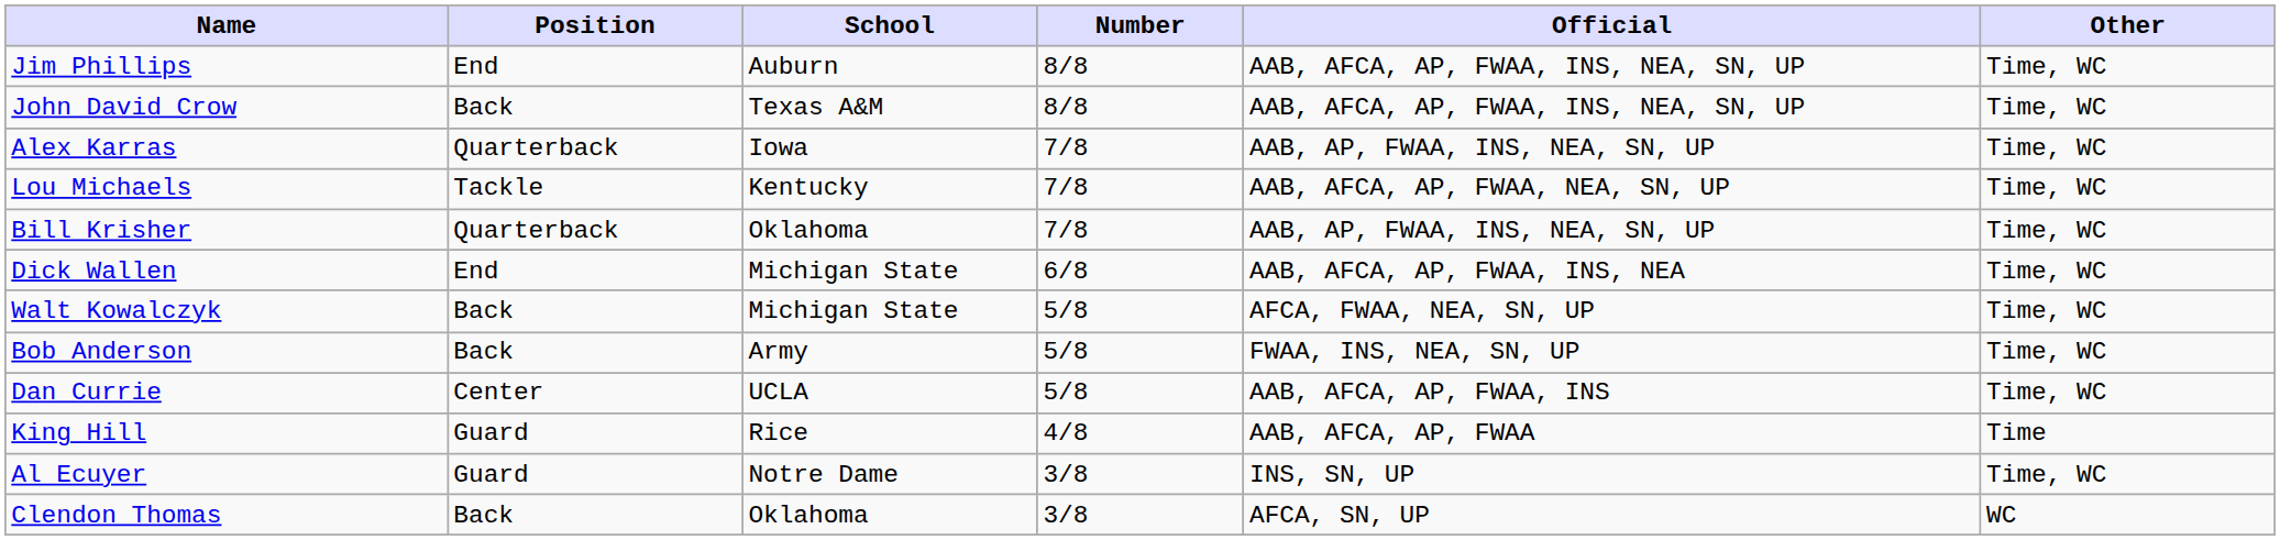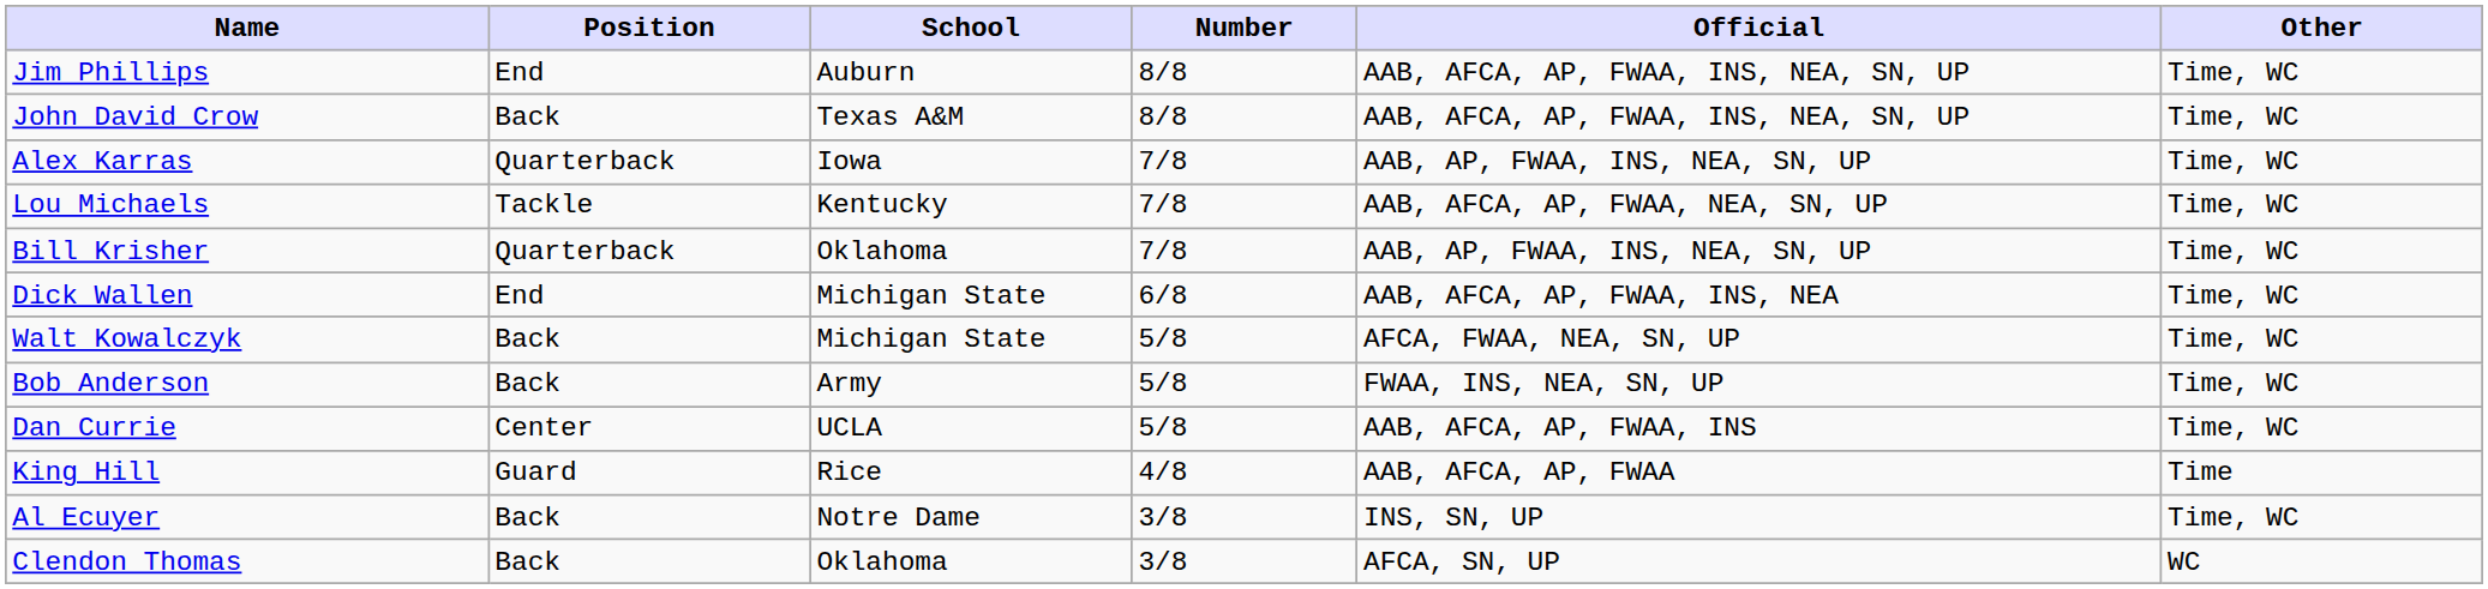 <table class="wikitable sortable">
 <tr>
 <th style="background:#ddf; width:15%;">Name</th>
 <th style="background:#ddf; width:10%;">Position</th>
 <th style="background:#ddf; width:10%;">School</th>
 <th style="background:#ddf; width:7%;">Number</th>
 <th style="background:#ddf; width:25%;">Official</th>
 <th style="background:#ddf; width:10%;">Other</th>
 </tr>
 <tr style="text-align:left;">
 <td><a href='#'>Jim Phillips</a></td>
 <td>End</td>
 <td>Auburn</td>
 <td>8/8</td>
 <td>AAB, AFCA, AP, FWAA, INS, NEA, SN, UP</td>
 <td>Time, WC</td>
 </tr>
 <tr style="text-align:left;">
 <td><a href='#'>John David Crow</a></td>
 <td>Back</td>
 <td>Texas A&M</td>
 <td>8/8</td>
 <td>AAB, AFCA, AP, FWAA, INS, NEA, SN, UP</td>
 <td>Time, WC</td>
 </tr>
 <tr style="text-align:left;">
 <td><a href='#'>Alex Karras</a></td>
 <td>Quarterback</td>
 <td>Iowa</td>
 <td>7/8</td>
 <td>AAB, AP, FWAA, INS, NEA, SN, UP</td>
 <td>Time, WC</td>
 </tr>
 <tr style="text-align:left;">
 <td><a href='#'>Lou Michaels</a></td>
 <td>Tackle</td>
 <td>Kentucky</td>
 <td>7/8</td>
 <td>AAB, AFCA, AP, FWAA, NEA, SN, UP</td>
 <td>Time, WC</td>
 </tr>
 <tr style="text-align:left;">
 <td><a href='#'>Bill Krisher</a></td>
 <td>Quarterback</td>
 <td>Oklahoma</td>
 <td>7/8</td>
 <td>AAB, AP, FWAA, INS, NEA, SN, UP</td>
 <td>Time, WC</td>
 </tr>
 <tr style="text-align:left;">
 <td><a href='#'>Dick Wallen</a></td>
 <td>End</td>
 <td>Michigan State</td>
 <td>6/8</td>
 <td>AAB, AFCA, AP, FWAA, INS, NEA</td>
 <td>Time, WC</td>
 </tr>
 <tr style="text-align:left;">
 <td><a href='#'>Walt Kowalczyk</a></td>
 <td>Back</td>
 <td>Michigan State</td>
 <td>5/8</td>
 <td>AFCA, FWAA, NEA, SN, UP</td>
 <td>Time, WC</td>
 </tr>
 <tr style="text-align:left;">
 <td><a href='#'>Bob Anderson</a></td>
 <td>Back</td>
 <td>Army</td>
 <td>5/8</td>
 <td>FWAA, INS, NEA, SN, UP</td>
 <td>Time, WC</td>
 </tr>
 <tr style="text-align:left;">
 <td><a href='#'>Dan Currie</a></td>
 <td>Center</td>
 <td>UCLA</td>
 <td>5/8</td>
 <td>AAB, AFCA, AP, FWAA, INS</td>
 <td>Time, WC</td>
 </tr>
 <tr style="text-align:left;">
 <td><a href='#'>King Hill</a></td>
 <td>Guard</td>
 <td>Rice</td>
 <td>4/8</td>
 <td>AAB, AFCA, AP, FWAA</td>
 <td>Time</td>
 </tr>
 <tr style="text-align:left;">
 <td><a href='#'>Al Ecuyer</a></td>
-<td>Guard</td>
+<td>Back</td>
 <td>Notre Dame</td>
 <td>3/8</td>
 <td>INS, SN, UP</td>
 <td>Time, WC</td>
 </tr>
 <tr style="text-align:left;">
 <td><a href='#'>Clendon Thomas</a></td>
 <td>Back</td>
 <td>Oklahoma</td>
 <td>3/8</td>
 <td>AFCA, SN, UP</td>
 <td>WC</td>
 </tr>
 </table>
